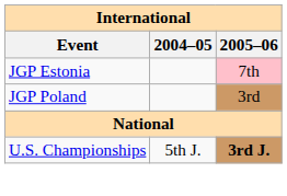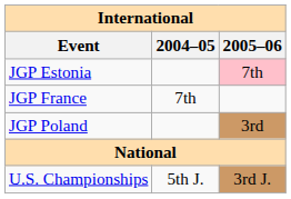 <table class="wikitable" style="text-align:center">
 <tr>
 <th colspan="3" style="background-color: #ffdead; " align="center"><strong>International</strong></th>
 </tr>
 <tr>
 <th>Event</th>
 <th>2004–05</th>
 <th>2005–06</th>
 </tr>
 <tr>
 <td align=left><a href='#'>JGP Estonia</a></td>
 <td></td>
 <td style="background: pink;">7th</td>
 </tr>
 <tr>
+<td align=left><a href='#'>JGP France</a></td>
+<td>7th</td>
+<td></td>
+</tr>
+<tr>
 <td align=left><a href='#'>JGP Poland</a></td>
 <td></td>
 <td bgcolor=cc9966>3rd</td>
 </tr>
 <tr>
 <th colspan="3" style="background-color: #ffdead; " align="center"><strong>National</strong></th>
 </tr>
 <tr>
 <td align=left><a href='#'>U.S. Championships</a></td>
 <td>5th J.</td>
-<td bgcolor=cc9966><strong>3rd J.</strong></td>
+<td bgcolor=cc9966>3rd J.</td>
 </tr>
 </table>
